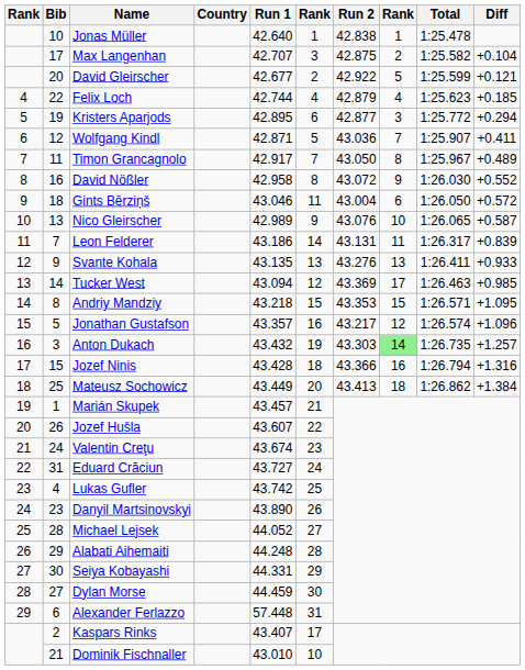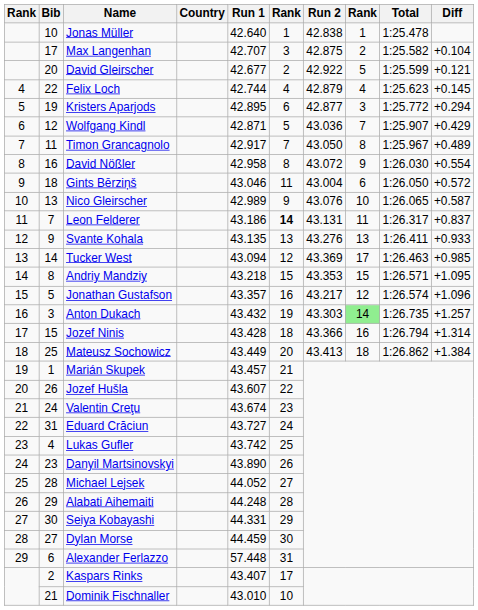 <table class="wikitable sortable" style="text-align:center">
 <tr>
 <th>Rank</th>
 <th>Bib</th>
 <th>Name</th>
 <th>Country</th>
 <th>Run 1</th>
 <th>Rank</th>
 <th>Run 2</th>
 <th>Rank</th>
 <th>Total</th>
 <th>Diff</th>
 </tr>
 <tr>
 <td></td>
 <td>10</td>
 <td align=left><a href='#'>Jonas Müller</a></td>
 <td align=left></td>
 <td>42.640</td>
 <td>1</td>
 <td>42.838</td>
 <td>1</td>
 <td>1:25.478</td>
 <td></td>
 </tr>
 <tr>
 <td></td>
 <td>17</td>
 <td align=left><a href='#'>Max Langenhan</a></td>
 <td align=left></td>
 <td>42.707</td>
 <td>3</td>
 <td>42.875</td>
 <td>2</td>
 <td>1:25.582</td>
 <td>+0.104</td>
 </tr>
 <tr>
 <td></td>
 <td>20</td>
 <td align=left><a href='#'>David Gleirscher</a></td>
 <td align=left></td>
 <td>42.677</td>
 <td>2</td>
 <td>42.922</td>
 <td>5</td>
 <td>1:25.599</td>
 <td>+0.121</td>
 </tr>
 <tr>
 <td>4</td>
 <td>22</td>
 <td align=left><a href='#'>Felix Loch</a></td>
 <td align=left></td>
 <td>42.744</td>
 <td>4</td>
 <td>42.879</td>
 <td>4</td>
 <td>1:25.623</td>
-<td>+0.185</td>
+<td>+0.145</td>
 </tr>
 <tr>
 <td>5</td>
 <td>19</td>
 <td align=left><a href='#'>Kristers Aparjods</a></td>
 <td align=left></td>
 <td>42.895</td>
 <td>6</td>
 <td>42.877</td>
 <td>3</td>
 <td>1:25.772</td>
 <td>+0.294</td>
 </tr>
 <tr>
 <td>6</td>
 <td>12</td>
 <td align=left><a href='#'>Wolfgang Kindl</a></td>
 <td align=left></td>
 <td>42.871</td>
 <td>5</td>
 <td>43.036</td>
 <td>7</td>
 <td>1:25.907</td>
-<td>+0.411</td>
+<td>+0.429</td>
 </tr>
 <tr>
 <td>7</td>
 <td>11</td>
 <td align=left><a href='#'>Timon Grancagnolo</a></td>
 <td align=left></td>
 <td>42.917</td>
 <td>7</td>
 <td>43.050</td>
 <td>8</td>
 <td>1:25.967</td>
 <td>+0.489</td>
 </tr>
 <tr>
 <td>8</td>
 <td>16</td>
 <td align=left><a href='#'>David Nößler</a></td>
 <td align=left></td>
 <td>42.958</td>
 <td>8</td>
 <td>43.072</td>
 <td>9</td>
 <td>1:26.030</td>
-<td>+0.552</td>
+<td>+0.554</td>
 </tr>
 <tr>
 <td>9</td>
 <td>18</td>
 <td align=left><a href='#'>Gints Bērziņš</a></td>
 <td align=left></td>
 <td>43.046</td>
 <td>11</td>
 <td>43.004</td>
 <td>6</td>
 <td>1:26.050</td>
 <td>+0.572</td>
 </tr>
 <tr>
 <td>10</td>
 <td>13</td>
 <td align=left><a href='#'>Nico Gleirscher</a></td>
 <td align=left></td>
 <td>42.989</td>
 <td>9</td>
 <td>43.076</td>
 <td>10</td>
 <td>1:26.065</td>
 <td>+0.587</td>
 </tr>
 <tr>
 <td>11</td>
 <td>7</td>
 <td align=left><a href='#'>Leon Felderer</a></td>
 <td align=left></td>
 <td>43.186</td>
-<td>14</td>
+<td><strong>14</strong></td>
 <td>43.131</td>
 <td>11</td>
 <td>1:26.317</td>
-<td>+0.839</td>
+<td>+0.837</td>
 </tr>
 <tr>
 <td>12</td>
 <td>9</td>
 <td align=left><a href='#'>Svante Kohala</a></td>
 <td align=left></td>
 <td>43.135</td>
 <td>13</td>
 <td>43.276</td>
 <td>13</td>
 <td>1:26.411</td>
 <td>+0.933</td>
 </tr>
 <tr>
 <td>13</td>
 <td>14</td>
 <td align=left><a href='#'>Tucker West</a></td>
 <td align=left></td>
 <td>43.094</td>
 <td>12</td>
 <td>43.369</td>
 <td>17</td>
 <td>1:26.463</td>
 <td>+0.985</td>
 </tr>
 <tr>
 <td>14</td>
 <td>8</td>
 <td align=left><a href='#'>Andriy Mandziy</a></td>
 <td align=left></td>
 <td>43.218</td>
 <td>15</td>
 <td>43.353</td>
 <td>15</td>
 <td>1:26.571</td>
 <td>+1.095</td>
 </tr>
 <tr>
 <td>15</td>
 <td>5</td>
 <td align=left><a href='#'>Jonathan Gustafson</a></td>
 <td align=left></td>
 <td>43.357</td>
 <td>16</td>
 <td>43.217</td>
 <td>12</td>
 <td>1:26.574</td>
 <td>+1.096</td>
 </tr>
 <tr>
 <td>16</td>
 <td>3</td>
 <td align=left><a href='#'>Anton Dukach</a></td>
 <td align=left></td>
 <td>43.432</td>
 <td>19</td>
 <td>43.303</td>
 <td style="background: lightgreen;">14</td>
 <td>1:26.735</td>
 <td>+1.257</td>
 </tr>
 <tr>
 <td>17</td>
 <td>15</td>
 <td align=left><a href='#'>Jozef Ninis</a></td>
 <td align=left></td>
 <td>43.428</td>
 <td>18</td>
 <td>43.366</td>
 <td>16</td>
 <td>1:26.794</td>
-<td>+1.316</td>
+<td>+1.314</td>
 </tr>
 <tr>
 <td>18</td>
 <td>25</td>
 <td align=left><a href='#'>Mateusz Sochowicz</a></td>
 <td align=left></td>
 <td>43.449</td>
 <td>20</td>
 <td>43.413</td>
 <td>18</td>
 <td>1:26.862</td>
 <td>+1.384</td>
 </tr>
 <tr>
 <td>19</td>
 <td>1</td>
 <td align=left><a href='#'>Marián Skupek</a></td>
 <td align=left></td>
 <td>43.457</td>
 <td>21</td>
 <td rowspan=11 colspan=4></td>
 </tr>
 <tr>
 <td>20</td>
 <td>26</td>
 <td align=left><a href='#'>Jozef Hušla</a></td>
 <td align=left></td>
 <td>43.607</td>
 <td>22</td>
 </tr>
 <tr>
 <td>21</td>
 <td>24</td>
 <td align=left><a href='#'>Valentin Creţu</a></td>
 <td align=left></td>
 <td>43.674</td>
 <td>23</td>
 </tr>
 <tr>
 <td>22</td>
 <td>31</td>
 <td align=left><a href='#'>Eduard Crăciun</a></td>
 <td align=left></td>
 <td>43.727</td>
 <td>24</td>
 </tr>
 <tr>
 <td>23</td>
 <td>4</td>
 <td align=left><a href='#'>Lukas Gufler</a></td>
 <td align=left></td>
 <td>43.742</td>
 <td>25</td>
 </tr>
 <tr>
 <td>24</td>
 <td>23</td>
 <td align=left><a href='#'>Danyil Martsinovskyi</a></td>
 <td align=left></td>
 <td>43.890</td>
 <td>26</td>
 </tr>
 <tr>
 <td>25</td>
 <td>28</td>
 <td align=left><a href='#'>Michael Lejsek</a></td>
 <td align=left></td>
 <td>44.052</td>
 <td>27</td>
 </tr>
 <tr>
 <td>26</td>
 <td>29</td>
 <td align=left><a href='#'>Alabati Aihemaiti</a></td>
 <td align=left></td>
 <td>44.248</td>
 <td>28</td>
 </tr>
 <tr>
 <td>27</td>
 <td>30</td>
 <td align=left><a href='#'>Seiya Kobayashi</a></td>
 <td align=left></td>
 <td>44.331</td>
 <td>29</td>
 </tr>
 <tr>
 <td>28</td>
 <td>27</td>
 <td align=left><a href='#'>Dylan Morse</a></td>
 <td align=left></td>
 <td>44.459</td>
 <td>30</td>
 </tr>
 <tr>
 <td>29</td>
 <td>6</td>
 <td align=left><a href='#'>Alexander Ferlazzo</a></td>
 <td align=left></td>
 <td>57.448</td>
 <td>31</td>
 </tr>
 <tr>
 <td rowspan=2></td>
 <td>2</td>
 <td align=left><a href='#'>Kaspars Rinks</a></td>
 <td align=left></td>
 <td>43.407</td>
 <td>17</td>
 <td colspan=4 rowspan=2></td>
 </tr>
 <tr>
 <td>21</td>
 <td align=left><a href='#'>Dominik Fischnaller</a></td>
 <td align=left></td>
 <td>43.010</td>
 <td>10</td>
 </tr>
 </table>
